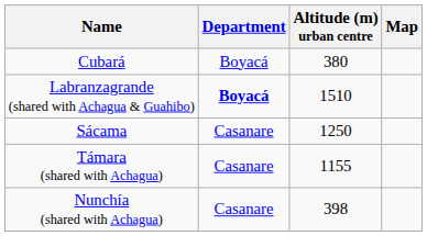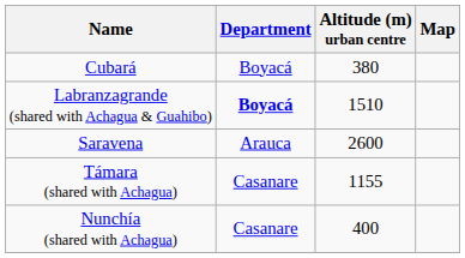 <table class="wikitable sortable mw-collapsible">
 <tr>
 <th scope="col">Name</th>
 <th scope="col"><a href='#'>Department</a></th>
 <th scope="col">Altitude (m)<br><small>urban centre</small></th>
 <th scope="col">Map</th>
 </tr>
 <tr>
 <td align=center><a href='#'>Cubará</a></td>
 <td align=center><a href='#'>Boyacá</a></td>
 <td align=center>380</td>
 <td align=center></td>
 </tr>
 <tr>
 <td align=center><a href='#'>Labranzagrande</a><br><small>(shared with <a href='#'>Achagua</a> & <a href='#'>Guahibo</a>)</small></td>
 <td align=center><strong><a href='#'>Boyacá</a></strong></td>
 <td align=center>1510</td>
 <td align=center></td>
 </tr>
 <tr>
-<td align=center><a href='#'>Sácama</a></td>
-<td align=center><a href='#'>Casanare</a></td>
-<td align=center>1250</td>
+<td align=center><a href='#'>Saravena</a></td>
+<td align=center><a href='#'>Arauca</a></td>
+<td align=center>2600</td>
 <td align=center></td>
 </tr>
 <tr>
 <td align=center><a href='#'>Támara</a><br><small>(shared with <a href='#'>Achagua</a>)</small></td>
 <td align=center><a href='#'>Casanare</a></td>
 <td align=center>1155</td>
 <td align=center></td>
 </tr>
 <tr>
 <td align=center><a href='#'>Nunchía</a><br><small>(shared with <a href='#'>Achagua</a>)</small></td>
 <td align=center><a href='#'>Casanare</a></td>
-<td align=center>398</td>
+<td align=center>400</td>
 <td align=center></td>
 </tr>
 <tr>
 </tr>
 </table>
